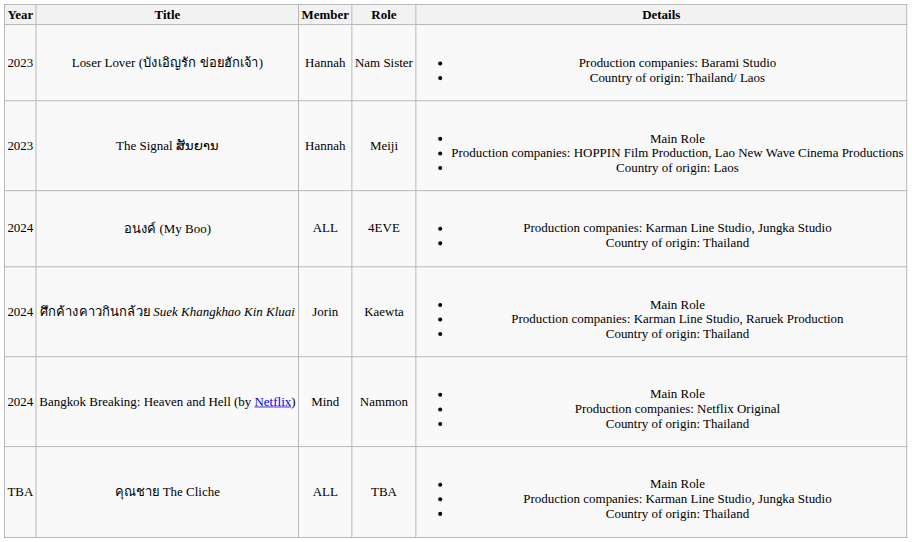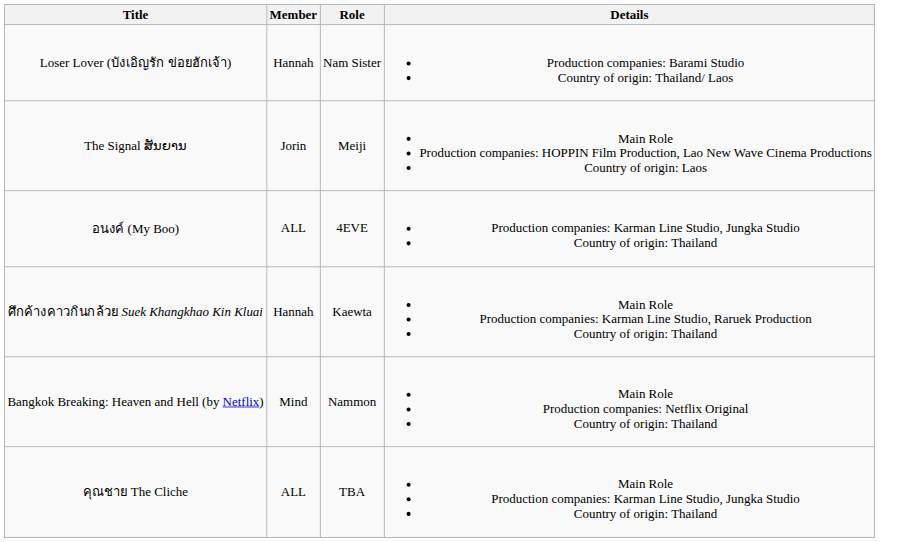 <table class="wikitable sortable plainrowheaders" style="text-align:center;">
 <tr>
-<th>Year</th>
 <th>Title</th>
 <th>Member</th>
 <th>Role</th>
 <th>Details</th>
 </tr>
 <tr>
-<td>2023</td>
 <td>Loser Lover (บังเอิญรัก ข่อยฮักเจ้า)</td>
 <td>Hannah</td>
 <td>Nam Sister</td>
 <td><br><ul><li>Production companies: Barami Studio</li><li>Country of origin: Thailand/ Laos</li></ul></td>
 </tr>
 <tr>
-<td>2023</td>
 <td>The Signal ສັນຍານ</td>
-<td>Hannah</td>
+<td>Jorin</td>
 <td>Meiji</td>
 <td><br><ul><li>Main Role</li><li>Production companies: HOPPIN Film Production, Lao New Wave Cinema Productions</li><li>Country of origin: Laos</li></ul></td>
 </tr>
 <tr>
-<td>2024</td>
 <td>อนงค์ (My Boo)</td>
 <td>ALL</td>
 <td>4EVE</td>
 <td><br><ul><li>Production companies: Karman Line Studio, Jungka Studio</li><li>Country of origin: Thailand</li></ul></td>
 </tr>
 <tr>
-<td>2024</td>
 <td>ศึกค้างคาวกินกล้วย <em>Suek Khangkhao Kin Kluai</em></td>
-<td>Jorin</td>
+<td>Hannah</td>
 <td>Kaewta</td>
 <td><br><ul><li>Main Role</li><li>Production companies: Karman Line Studio, Raruek Production</li><li>Country of origin: Thailand</li></ul></td>
 </tr>
 <tr>
-<td>2024</td>
 <td>Bangkok Breaking: Heaven and Hell (by <a href='#'>Netflix</a>)</td>
 <td>Mind</td>
 <td>Nammon</td>
 <td><br><ul><li>Main Role</li><li>Production companies: Netflix Original</li><li>Country of origin: Thailand</li></ul></td>
 </tr>
 <tr>
-<td>TBA</td>
 <td>คุณชาย The Cliche</td>
 <td>ALL</td>
 <td>TBA</td>
 <td><br><ul><li>Main Role</li><li>Production companies: Karman Line Studio, Jungka Studio</li><li>Country of origin: Thailand</li></ul></td>
 </tr>
 </table>
